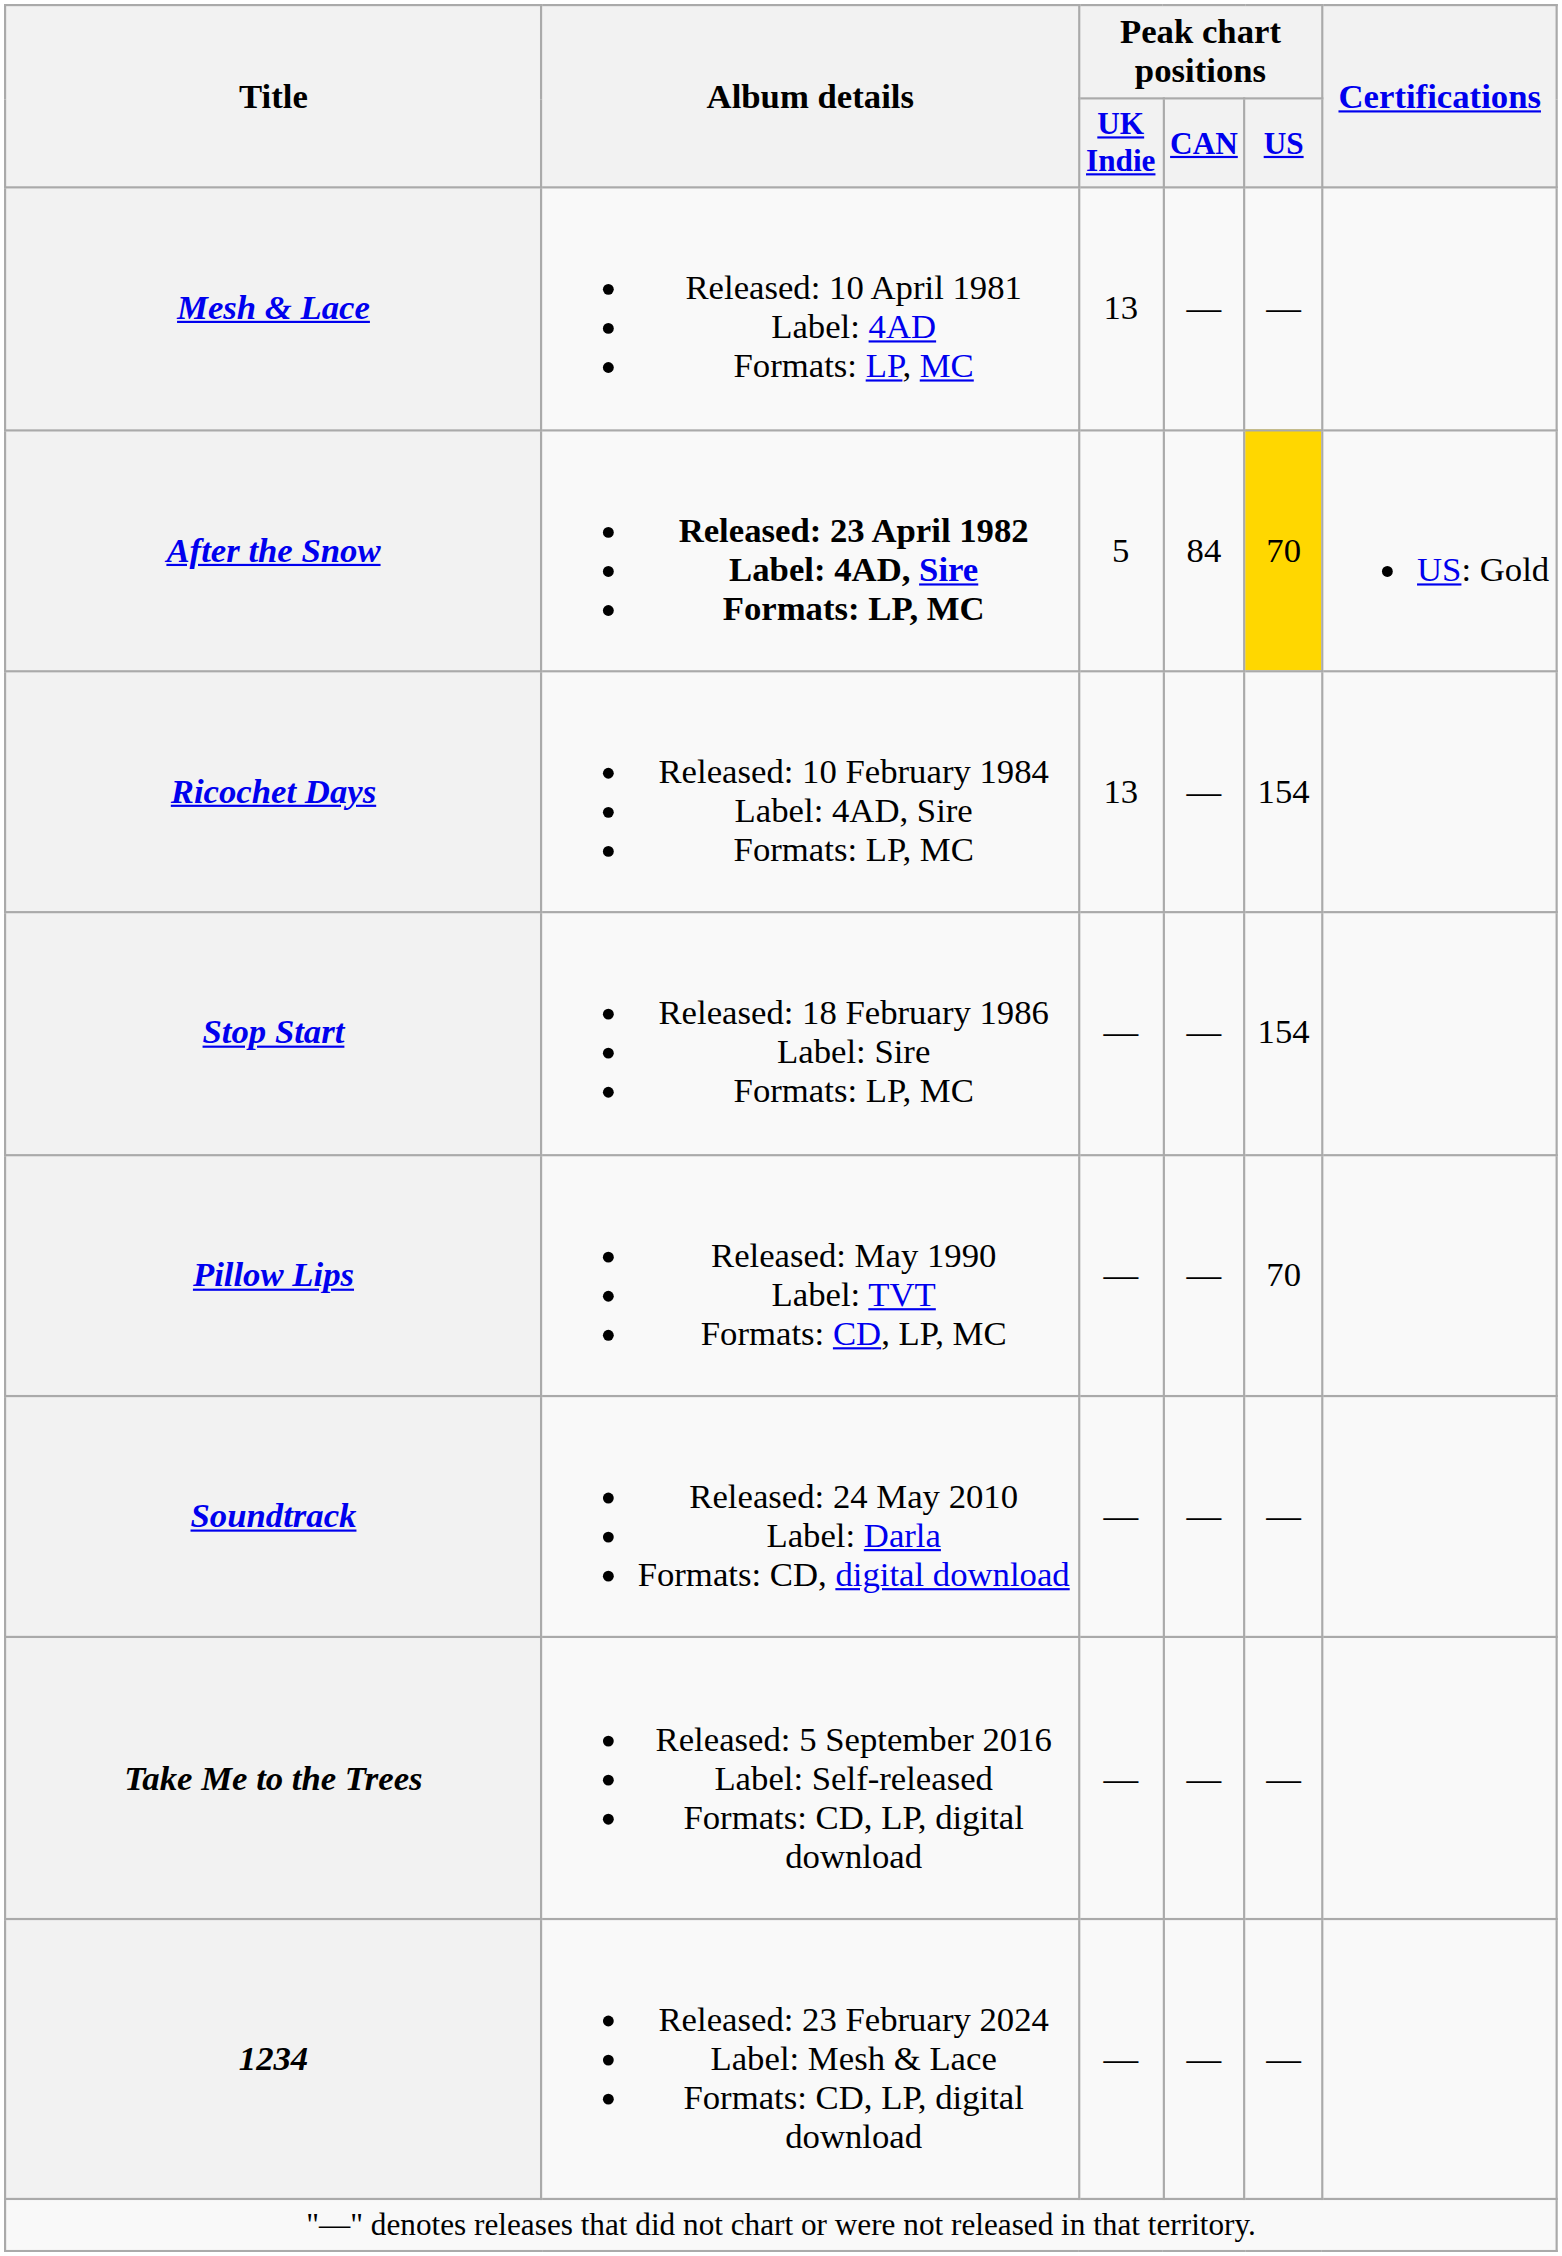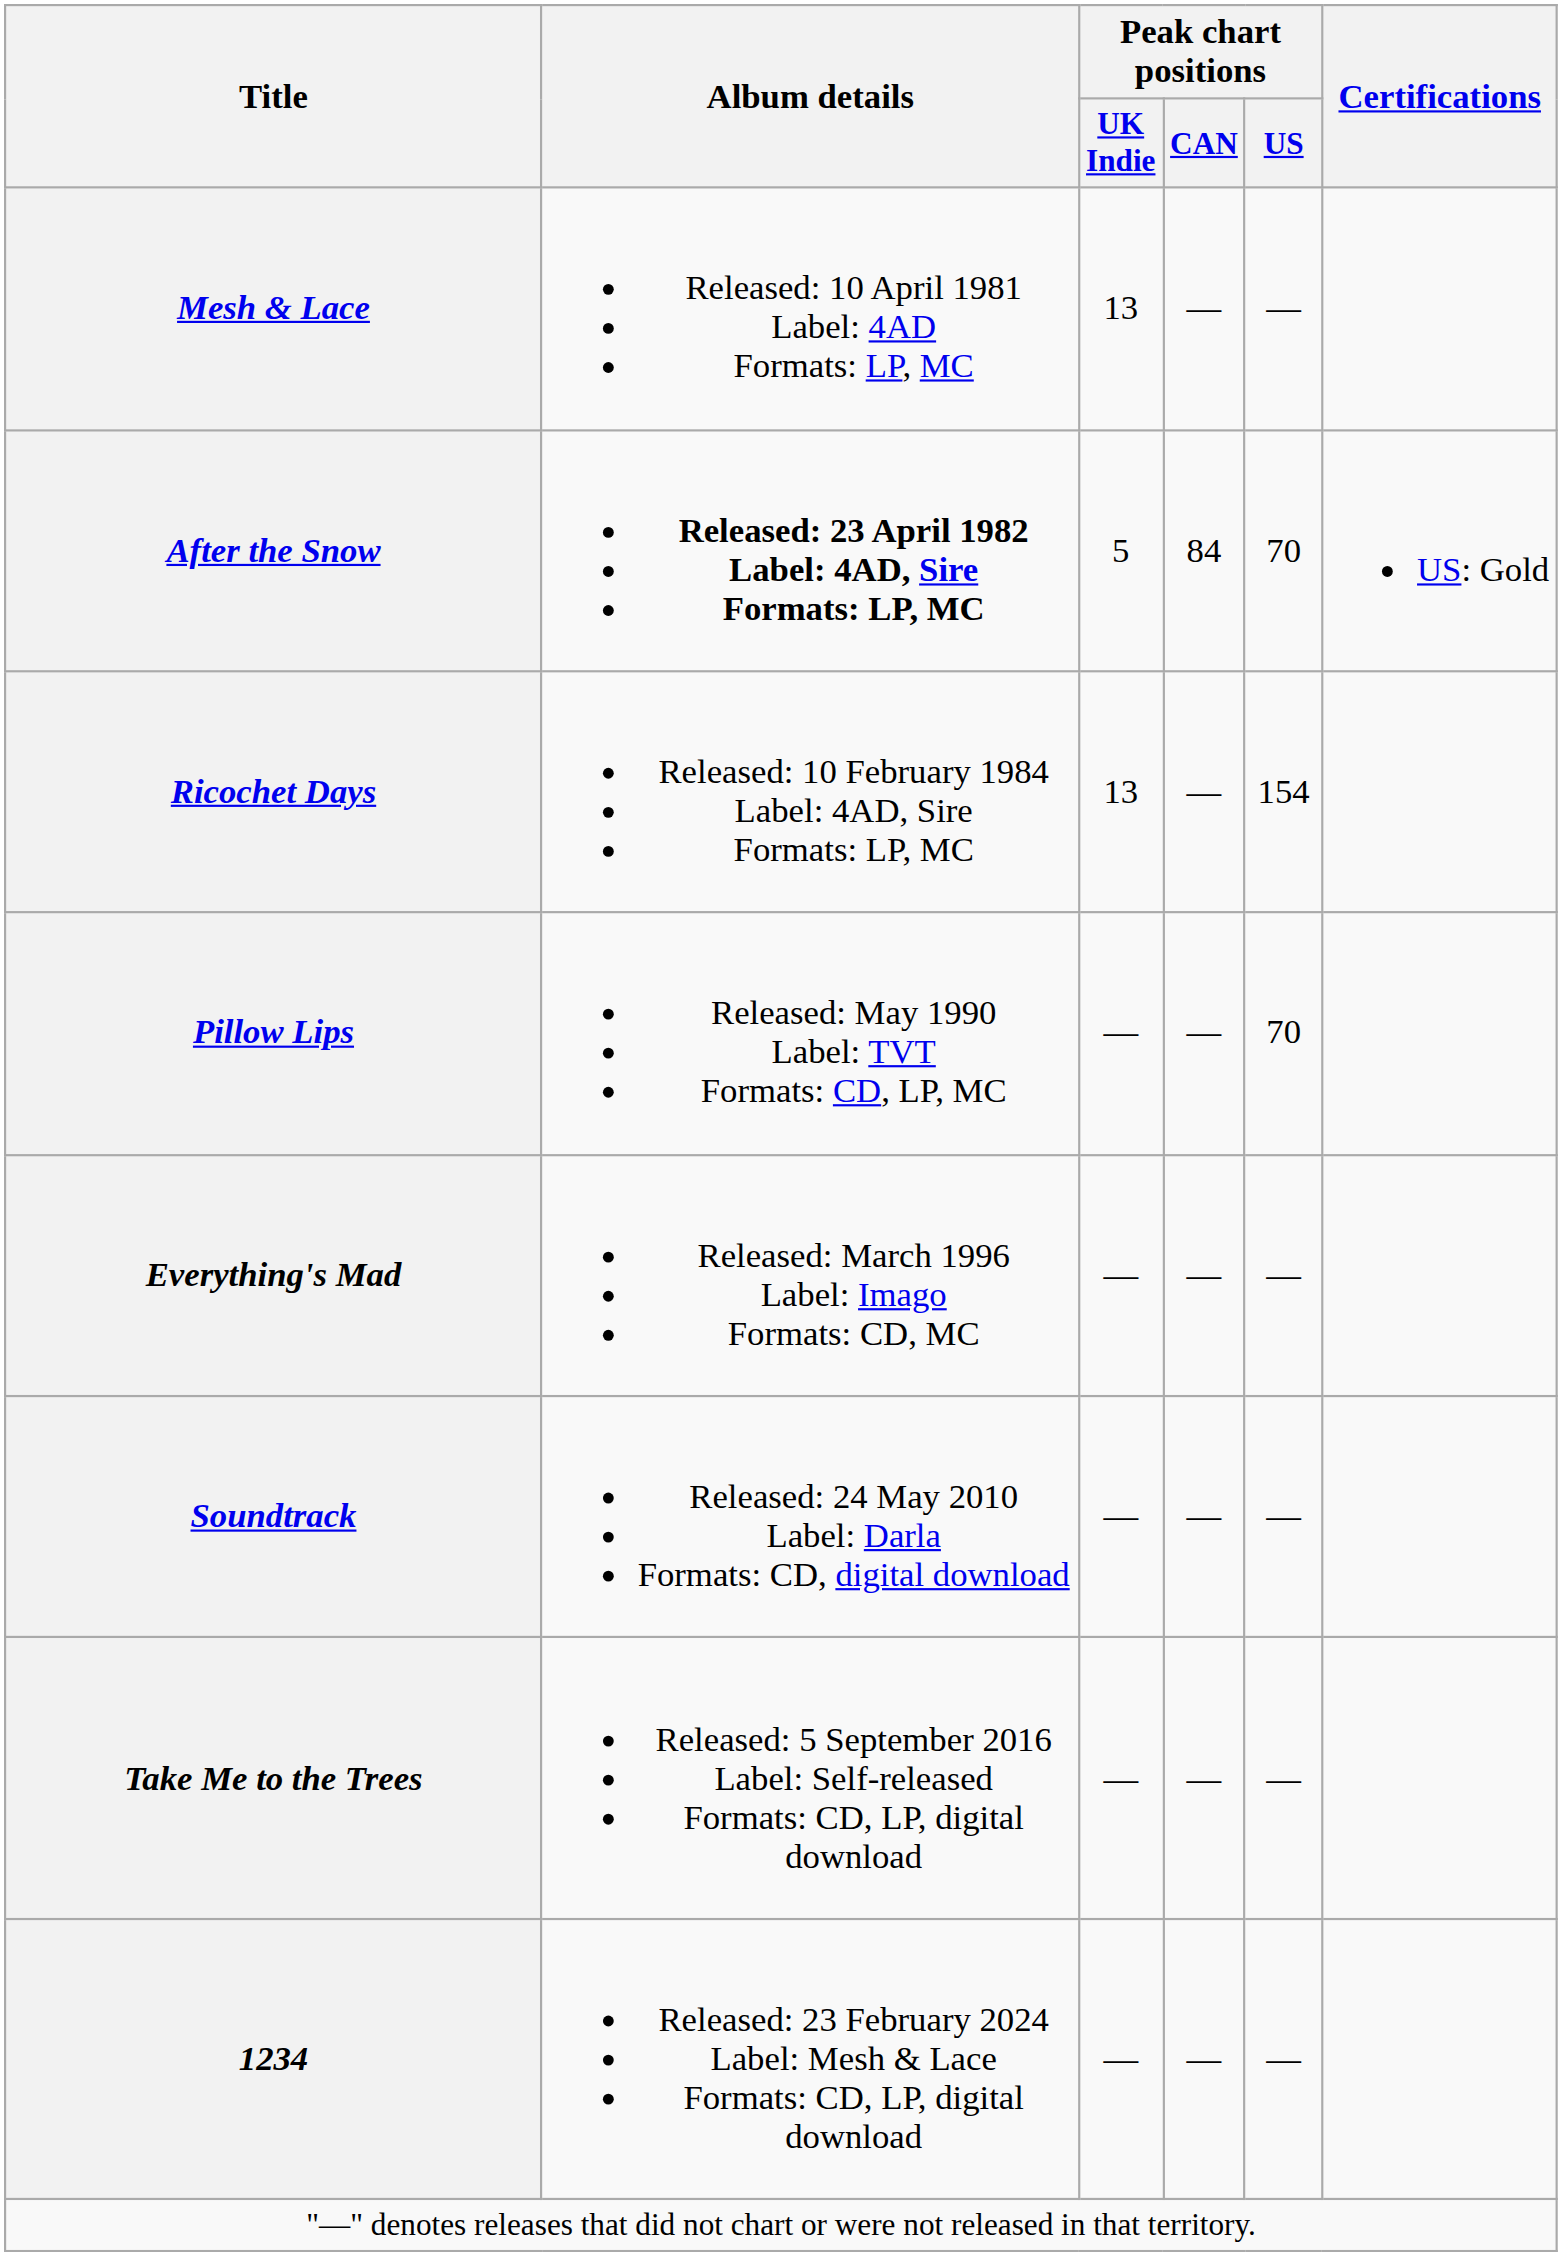 <table class="wikitable plainrowheaders" style="text-align:center;">
 <tr>
 <th rowspan="2" scope="col" style="width:15em;">Title</th>
 <th rowspan="2" scope="col" style="width:15em;">Album details</th>
 <th colspan="3">Peak chart positions</th>
 <th rowspan="2"><a href='#'>Certifications</a></th>
 </tr>
 <tr>
 <th scope="col" style="width:2em;font-size:90%;"><a href='#'>UK Indie</a><br></th>
 <th scope="col" style="width:2em;font-size:90%;"><a href='#'>CAN</a><br></th>
 <th scope="col" style="width:2em;font-size:90%;"><a href='#'>US</a><br></th>
 </tr>
 <tr>
 <th scope="row"><em><a href='#'>Mesh & Lace</a></em></th>
 <td><br><ul><li>Released: 10 April 1981</li><li>Label: <a href='#'>4AD</a></li><li>Formats: <a href='#'>LP</a>, <a href='#'>MC</a></li></ul></td>
 <td>13</td>
 <td>—</td>
 <td>—</td>
 <td></td>
 </tr>
 <tr>
 <th scope="row"><em><a href='#'>After the Snow</a></em></th>
 <td><strong><br><ul><li>Released: 23 April 1982</li><li>Label: 4AD, <a href='#'>Sire</a></li><li>Formats: LP, MC</li></ul></strong></td>
 <td>5</td>
 <td>84</td>
-<td style="background: gold;">70</td>
+<td>70</td>
 <td><br><ul><li><a href='#'>US</a>: Gold</li></ul></td>
 </tr>
 <tr>
 <th scope="row"><em><a href='#'>Ricochet Days</a></em></th>
 <td><br><ul><li>Released: 10 February 1984</li><li>Label: 4AD, Sire</li><li>Formats: LP, MC</li></ul></td>
 <td>13</td>
 <td>—</td>
 <td>154</td>
 <td></td>
 </tr>
 <tr>
-<th scope="row"><em><a href='#'>Stop Start</a></em></th>
-<td><br><ul><li>Released: 18 February 1986</li><li>Label: Sire</li><li>Formats: LP, MC</li></ul></td>
-<td>—</td>
-<td>—</td>
-<td>154</td>
-<td></td>
-</tr>
-<tr>
 <th scope="row"><em><a href='#'>Pillow Lips</a></em></th>
 <td><br><ul><li>Released: May 1990</li><li>Label: <a href='#'>TVT</a></li><li>Formats: <a href='#'>CD</a>, LP, MC</li></ul></td>
 <td>—</td>
 <td>—</td>
 <td>70</td>
+<td></td>
+</tr>
+<tr>
+<th scope="row"><em>Everything's Mad</em></th>
+<td><br><ul><li>Released: March 1996</li><li>Label: <a href='#'>Imago</a></li><li>Formats: CD, MC</li></ul></td>
+<td>—</td>
+<td>—</td>
+<td>—</td>
 <td></td>
 </tr>
 <tr>
 <th scope="row"><em><a href='#'>Soundtrack</a></em></th>
 <td><br><ul><li>Released: 24 May 2010</li><li>Label: <a href='#'>Darla</a></li><li>Formats: CD, <a href='#'>digital download</a></li></ul></td>
 <td>—</td>
 <td>—</td>
 <td>—</td>
 <td></td>
 </tr>
 <tr>
 <th scope="row"><em>Take Me to the Trees</em></th>
 <td><br><ul><li>Released: 5 September 2016</li><li>Label: Self-released</li><li>Formats: CD, LP, digital download</li></ul></td>
 <td>—</td>
 <td>—</td>
 <td>—</td>
 <td></td>
 </tr>
 <tr>
 <th scope="row"><em>1234</em></th>
 <td><br><ul><li>Released: 23 February 2024</li><li>Label: Mesh & Lace</li><li>Formats: CD, LP, digital download</li></ul></td>
 <td>—</td>
 <td>—</td>
 <td>—</td>
 <td></td>
 </tr>
 <tr>
 <td colspan="6" style="font-size:90%">"—" denotes releases that did not chart or were not released in that territory.</td>
 </tr>
 </table>
